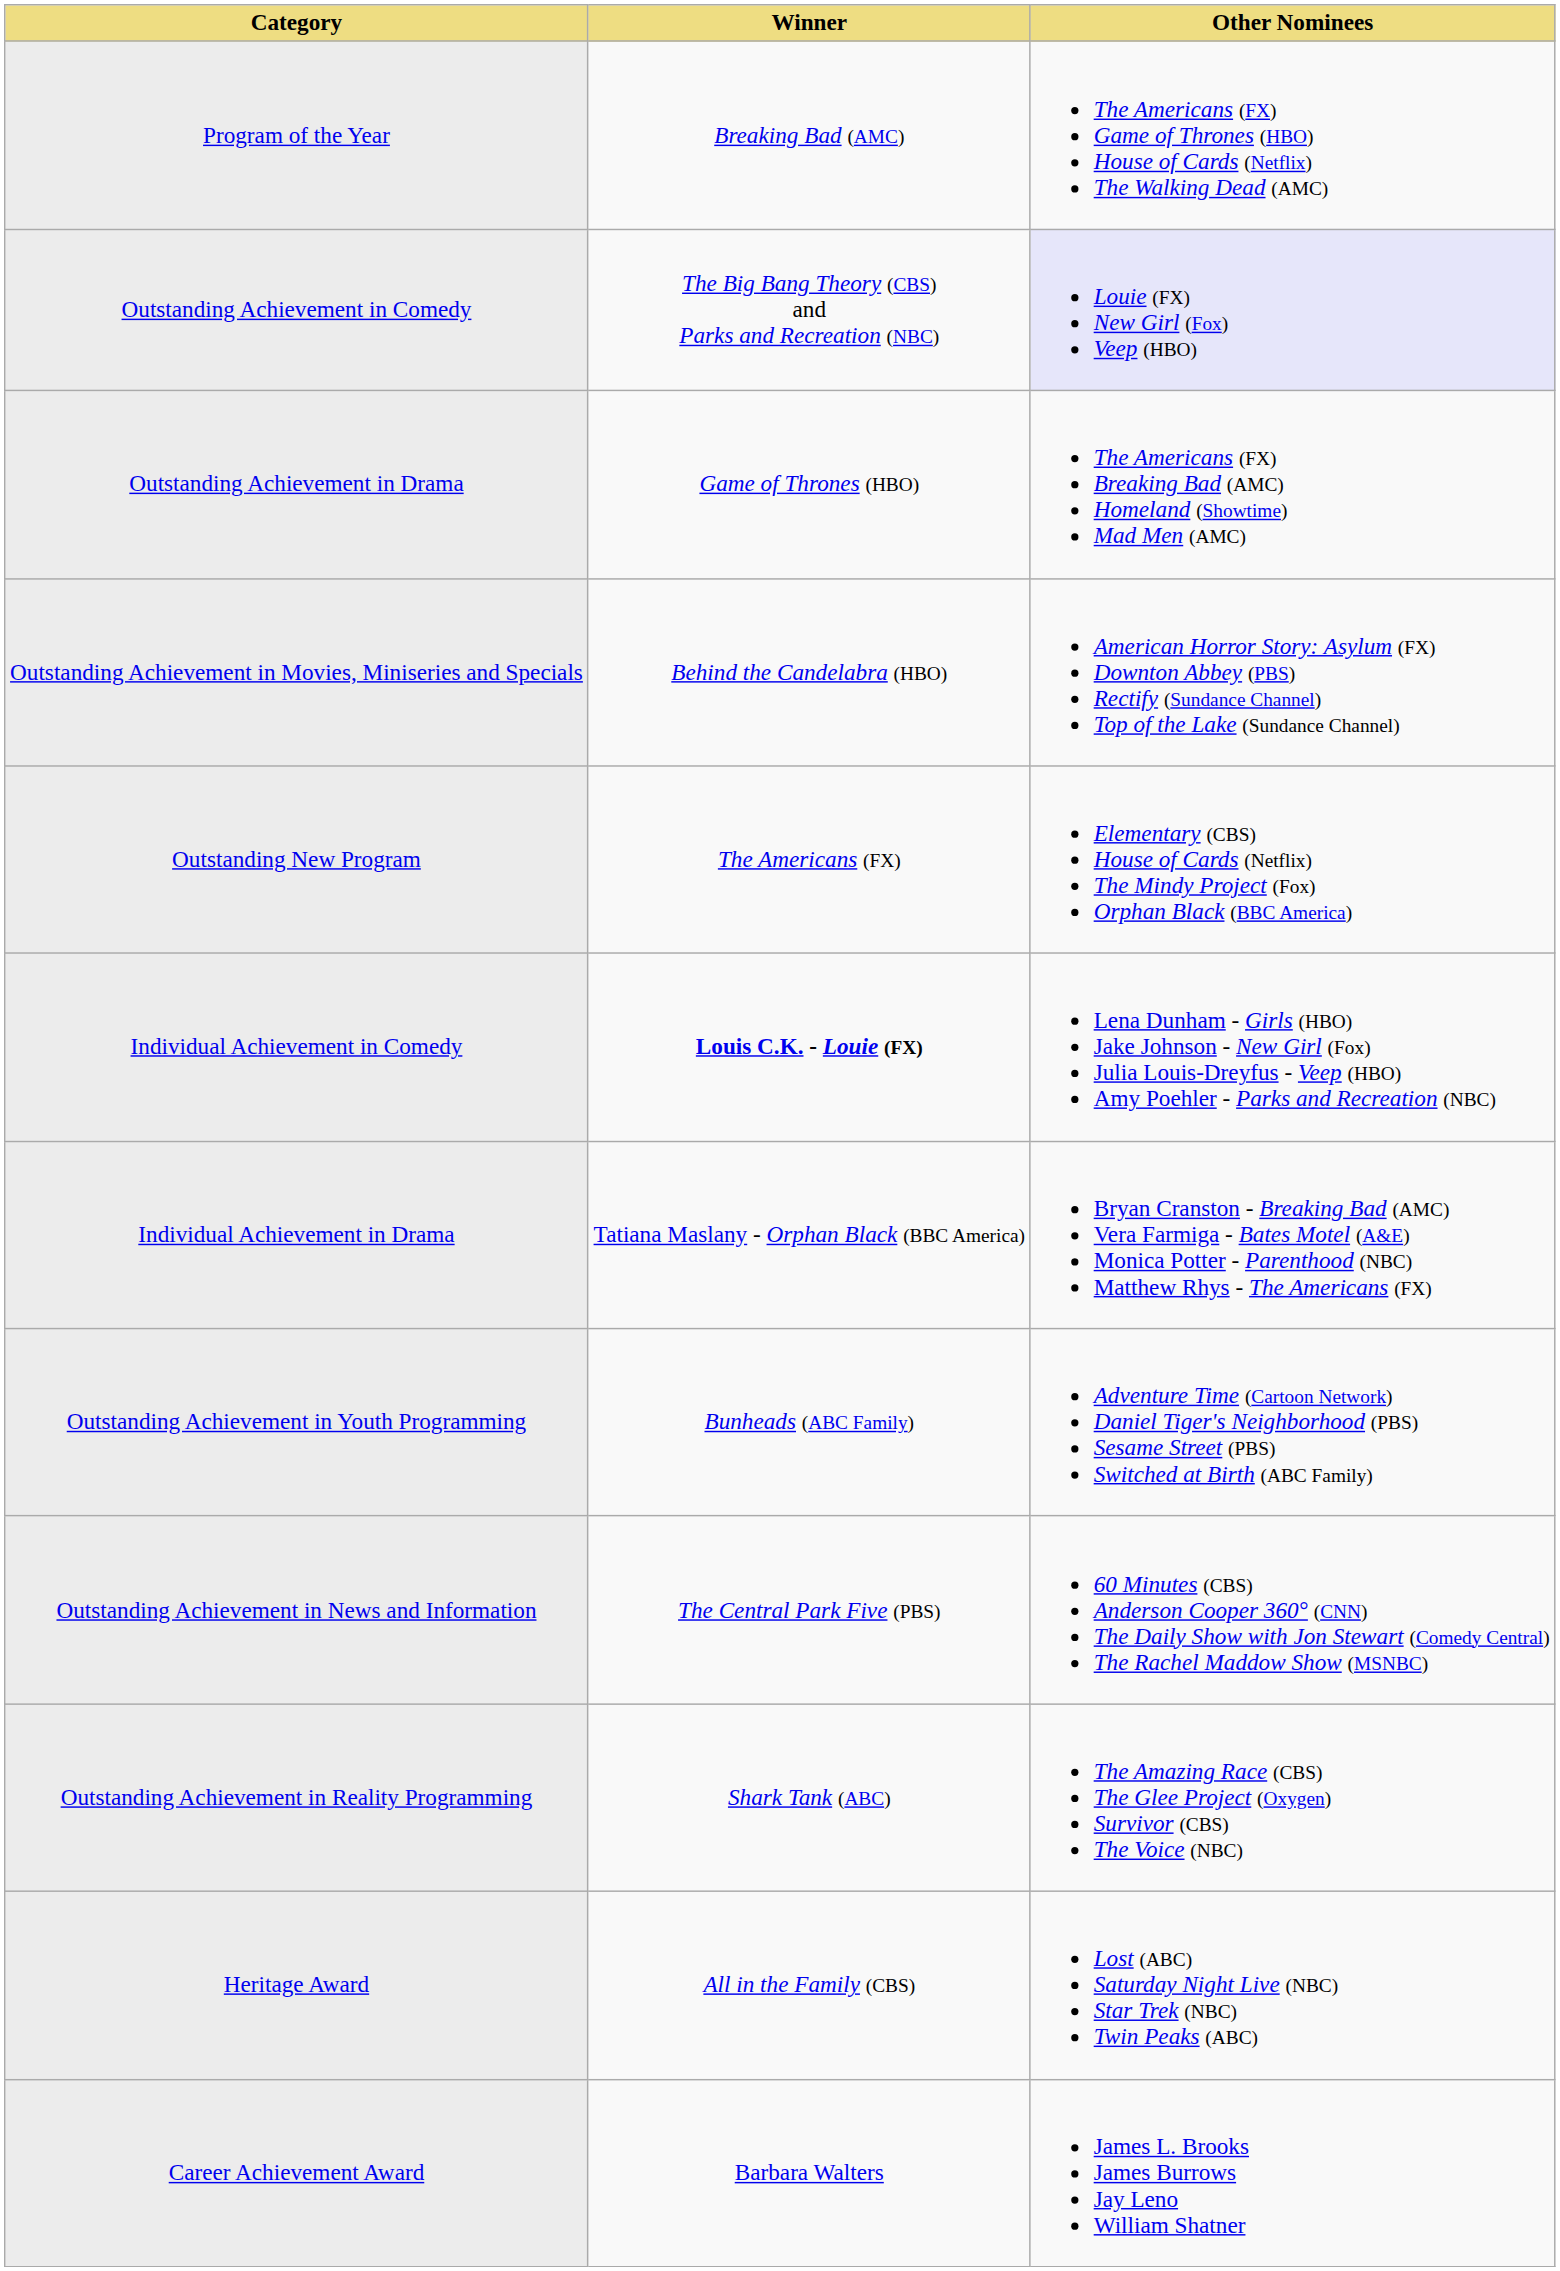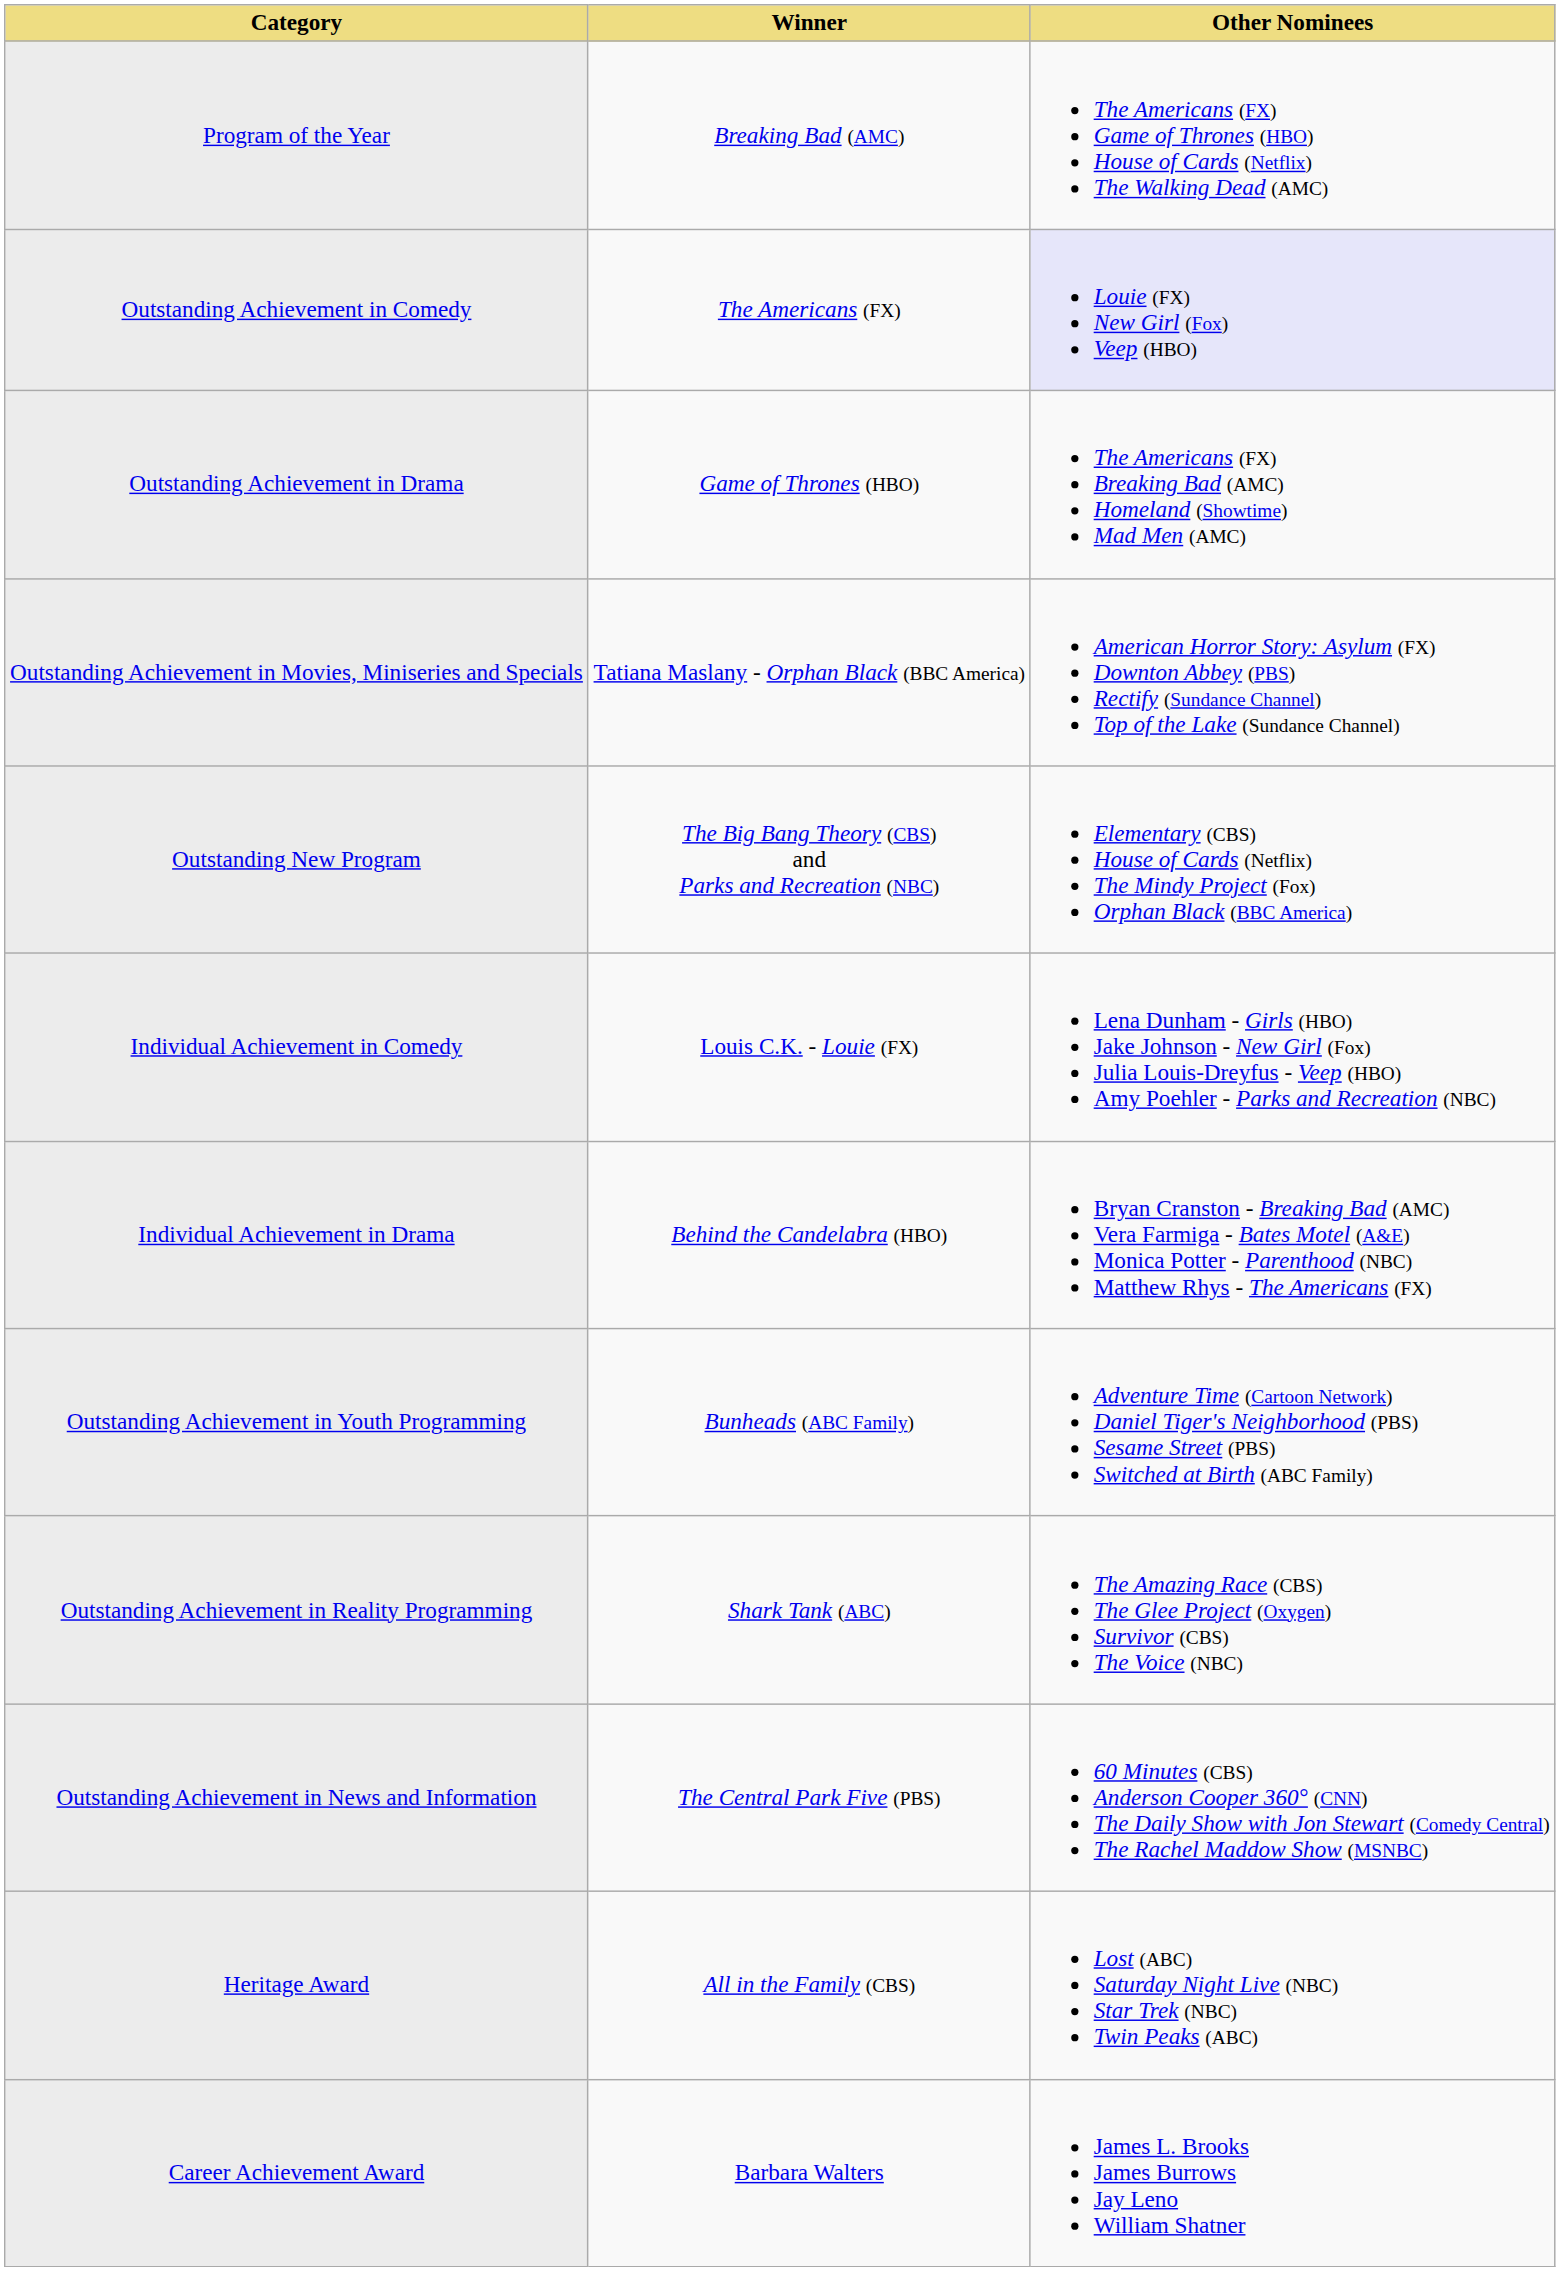 <table class="wikitable">
 <tr>
 <th style="background:#EEDD82;">Category</th>
 <th style="background:#EEDD82;">Winner</th>
 <th style="background:#EEDD82;">Other Nominees</th>
 </tr>
 <tr>
 <td align="center" style="background: #ececec; color: grey; vertical-align: middle; text-align: center;" class="table-na"><a href='#'>Program of the Year</a></td>
 <td align="center"><em><a href='#'>Breaking Bad</a></em> <small>(<a href='#'>AMC</a>)</small></td>
 <td><br><ul><li><em><a href='#'>The Americans</a></em> <small>(<a href='#'>FX</a>)</small></li><li><em><a href='#'>Game of Thrones</a></em> <small>(<a href='#'>HBO</a>)</small></li><li><em><a href='#'>House of Cards</a></em> <small>(<a href='#'>Netflix</a>)</small></li><li><em><a href='#'>The Walking Dead</a></em> <small>(AMC)</small></li></ul></td>
 </tr>
 <tr>
 <td align="center" style="background: #ececec; color: grey; vertical-align: middle; text-align: center;" class="table-na"><a href='#'>Outstanding Achievement in Comedy</a></td>
-<td align="center"><em><a href='#'>The Big Bang Theory</a></em> <small>(<a href='#'>CBS</a>)</small> <br>and <br><em><a href='#'>Parks and Recreation</a></em> <small>(<a href='#'>NBC</a>)</small></td>
+<td align="center"><em><a href='#'>The Americans</a></em> <small>(FX)</small></td>
 <td style="background: lavender;"><br><ul><li><em><a href='#'>Louie</a></em> <small>(FX)</small></li><li><em><a href='#'>New Girl</a></em> <small>(<a href='#'>Fox</a>)</small></li><li><em><a href='#'>Veep</a></em> <small>(HBO)</small></li></ul></td>
 </tr>
 <tr>
 <td align="center" style="background: #ececec; color: grey; vertical-align: middle; text-align: center;" class="table-na"><a href='#'>Outstanding Achievement in Drama</a></td>
 <td align="center"><em><a href='#'>Game of Thrones</a></em> <small>(HBO)</small></td>
 <td><br><ul><li><em><a href='#'>The Americans</a></em> <small>(FX)</small></li><li><em><a href='#'>Breaking Bad</a></em> <small>(AMC)</small></li><li><em><a href='#'>Homeland</a></em> <small>(<a href='#'>Showtime</a>)</small></li><li><em><a href='#'>Mad Men</a></em> <small>(AMC)</small></li></ul></td>
 </tr>
 <tr>
 <td align="center" style="background: #ececec; color: grey; vertical-align: middle; text-align: center;" class="table-na"><a href='#'>Outstanding Achievement in Movies, Miniseries and Specials</a></td>
-<td align="center"><em><a href='#'>Behind the Candelabra</a></em> <small>(HBO)</small></td>
+<td align="center"><a href='#'>Tatiana Maslany</a> - <em><a href='#'>Orphan Black</a></em> <small>(BBC America)</small></td>
 <td><br><ul><li><em><a href='#'>American Horror Story: Asylum</a></em> <small>(FX)</small></li><li><em><a href='#'>Downton Abbey</a></em> <small>(<a href='#'>PBS</a>)</small></li><li><em><a href='#'>Rectify</a></em> <small>(<a href='#'>Sundance Channel</a>)</small></li><li><em><a href='#'>Top of the Lake</a></em> <small>(Sundance Channel)</small></li></ul></td>
 </tr>
 <tr>
 <td align="center" style="background: #ececec; color: grey; vertical-align: middle; text-align: center;" class="table-na"><a href='#'>Outstanding New Program</a></td>
-<td align="center"><em><a href='#'>The Americans</a></em> <small>(FX)</small></td>
+<td align="center"><em><a href='#'>The Big Bang Theory</a></em> <small>(<a href='#'>CBS</a>)</small> <br>and <br><em><a href='#'>Parks and Recreation</a></em> <small>(<a href='#'>NBC</a>)</small></td>
 <td><br><ul><li><em><a href='#'>Elementary</a></em> <small>(CBS)</small></li><li><em><a href='#'>House of Cards</a></em> <small>(Netflix)</small></li><li><em><a href='#'>The Mindy Project</a></em> <small>(Fox)</small></li><li><em><a href='#'>Orphan Black</a></em> <small>(<a href='#'>BBC America</a>)</small></li></ul></td>
 </tr>
 <tr>
 <td align="center" style="background: #ececec; color: grey; vertical-align: middle; text-align: center;" class="table-na"><a href='#'>Individual Achievement in Comedy</a></td>
-<td align="center"><strong><a href='#'>Louis C.K.</a> - <em><a href='#'>Louie</a></em> <small>(FX)</small></strong></td>
+<td align="center"><a href='#'>Louis C.K.</a> - <em><a href='#'>Louie</a></em> <small>(FX)</small></td>
 <td><br><ul><li><a href='#'>Lena Dunham</a> - <em><a href='#'>Girls</a></em> <small>(HBO)</small></li><li><a href='#'>Jake Johnson</a> - <em><a href='#'>New Girl</a></em> <small>(Fox)</small></li><li><a href='#'>Julia Louis-Dreyfus</a> - <em><a href='#'>Veep</a></em> <small>(HBO)</small></li><li><a href='#'>Amy Poehler</a> - <em><a href='#'>Parks and Recreation</a></em> <small>(NBC)</small></li></ul></td>
 </tr>
 <tr>
 <td align="center" style="background: #ececec; color: grey; vertical-align: middle; text-align: center;" class="table-na"><a href='#'>Individual Achievement in Drama</a></td>
-<td align="center"><a href='#'>Tatiana Maslany</a> - <em><a href='#'>Orphan Black</a></em> <small>(BBC America)</small></td>
+<td align="center"><em><a href='#'>Behind the Candelabra</a></em> <small>(HBO)</small></td>
 <td><br><ul><li><a href='#'>Bryan Cranston</a> - <em><a href='#'>Breaking Bad</a></em> <small>(AMC)</small></li><li><a href='#'>Vera Farmiga</a> - <em><a href='#'>Bates Motel</a></em> <small>(<a href='#'>A&E</a>)</small></li><li><a href='#'>Monica Potter</a> - <em><a href='#'>Parenthood</a></em> <small>(NBC)</small></li><li><a href='#'>Matthew Rhys</a> - <em><a href='#'>The Americans</a></em> <small>(FX)</small></li></ul></td>
 </tr>
 <tr>
 <td align="center" style="background: #ececec; color: grey; vertical-align: middle; text-align: center;" class="table-na"><a href='#'>Outstanding Achievement in Youth Programming</a></td>
 <td align="center"><em><a href='#'>Bunheads</a></em> <small>(<a href='#'>ABC Family</a>)</small></td>
 <td><br><ul><li><em><a href='#'>Adventure Time</a></em> <small>(<a href='#'>Cartoon Network</a>)</small></li><li><em><a href='#'>Daniel Tiger's Neighborhood</a></em> <small>(PBS)</small></li><li><em><a href='#'>Sesame Street</a></em> <small>(PBS)</small></li><li><em><a href='#'>Switched at Birth</a></em> <small>(ABC Family)</small></li></ul></td>
 </tr>
 <tr>
+<td align="center" style="background: #ececec; color: grey; vertical-align: middle; text-align: center;" class="table-na"><a href='#'>Outstanding Achievement in Reality Programming</a></td>
+<td align="center"><em><a href='#'>Shark Tank</a></em> <small>(<a href='#'>ABC</a>)</small></td>
+<td><br><ul><li><em><a href='#'>The Amazing Race</a></em> <small>(CBS)</small></li><li><em><a href='#'>The Glee Project</a></em> <small>(<a href='#'>Oxygen</a>)</small></li><li><em><a href='#'>Survivor</a></em> <small>(CBS)</small></li><li><em><a href='#'>The Voice</a></em> <small>(NBC)</small></li></ul></td>
+</tr>
+<tr>
 <td align="center" style="background: #ececec; color: grey; vertical-align: middle; text-align: center;" class="table-na"><a href='#'>Outstanding Achievement in News and Information</a></td>
 <td align="center"><em><a href='#'>The Central Park Five</a></em> <small>(PBS)</small></td>
 <td><br><ul><li><em><a href='#'>60 Minutes</a></em> <small>(CBS)</small></li><li><em><a href='#'>Anderson Cooper 360°</a></em> <small>(<a href='#'>CNN</a>)</small></li><li><em><a href='#'>The Daily Show with Jon Stewart</a></em> <small>(<a href='#'>Comedy Central</a>)</small></li><li><em><a href='#'>The Rachel Maddow Show</a></em> <small>(<a href='#'>MSNBC</a>)</small></li></ul></td>
-</tr>
-<tr>
-<td align="center" style="background: #ececec; color: grey; vertical-align: middle; text-align: center;" class="table-na"><a href='#'>Outstanding Achievement in Reality Programming</a></td>
-<td align="center"><em><a href='#'>Shark Tank</a></em> <small>(<a href='#'>ABC</a>)</small></td>
-<td><br><ul><li><em><a href='#'>The Amazing Race</a></em> <small>(CBS)</small></li><li><em><a href='#'>The Glee Project</a></em> <small>(<a href='#'>Oxygen</a>)</small></li><li><em><a href='#'>Survivor</a></em> <small>(CBS)</small></li><li><em><a href='#'>The Voice</a></em> <small>(NBC)</small></li></ul></td>
 </tr>
 <tr>
 <td align="center" style="background: #ececec; color: grey; vertical-align: middle; text-align: center;" class="table-na"><a href='#'>Heritage Award</a></td>
 <td align="center"><em><a href='#'>All in the Family</a></em> <small>(CBS)</small></td>
 <td><br><ul><li><em><a href='#'>Lost</a></em> <small>(ABC)</small></li><li><em><a href='#'>Saturday Night Live</a></em> <small>(NBC)</small></li><li><em><a href='#'>Star Trek</a></em> <small>(NBC)</small></li><li><em><a href='#'>Twin Peaks</a></em> <small>(ABC)</small></li></ul></td>
 </tr>
 <tr>
 <td align="center" style="background: #ececec; color: grey; vertical-align: middle; text-align: center;" class="table-na"><a href='#'>Career Achievement Award</a></td>
 <td align="center"><a href='#'>Barbara Walters</a></td>
 <td><br><ul><li><a href='#'>James L. Brooks</a></li><li><a href='#'>James Burrows</a></li><li><a href='#'>Jay Leno</a></li><li><a href='#'>William Shatner</a></li></ul></td>
 </tr>
 </table>
